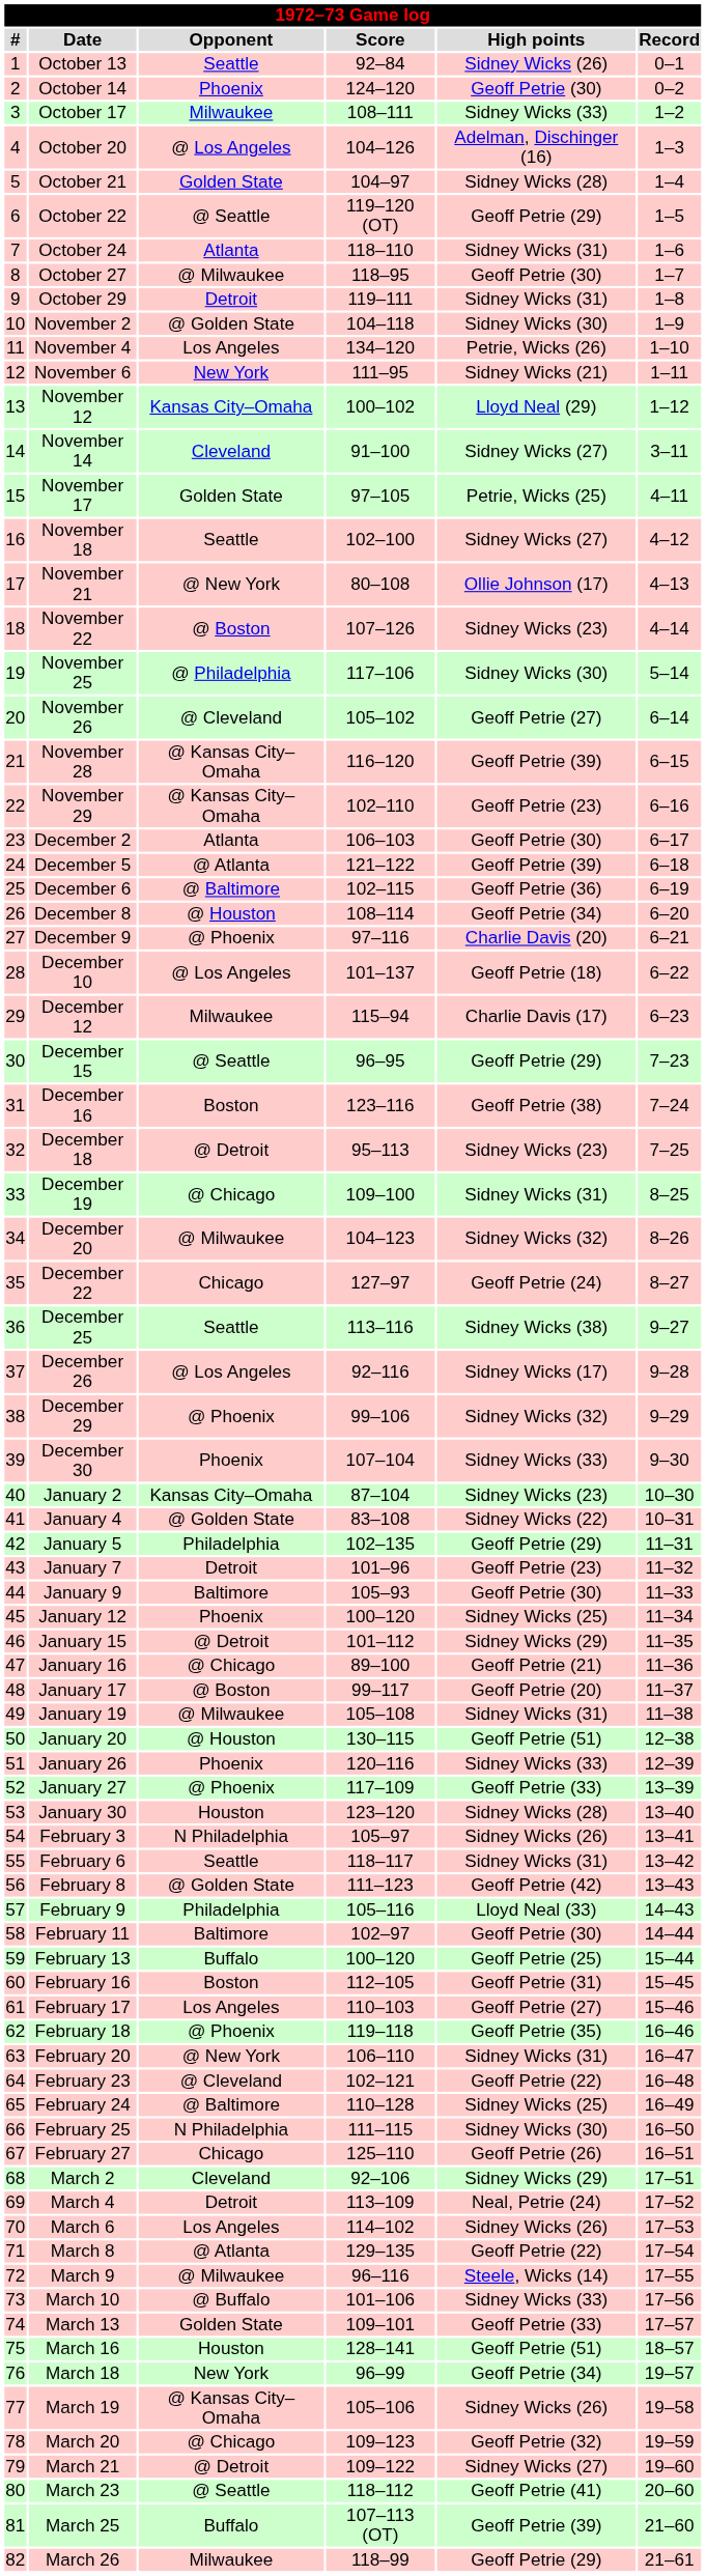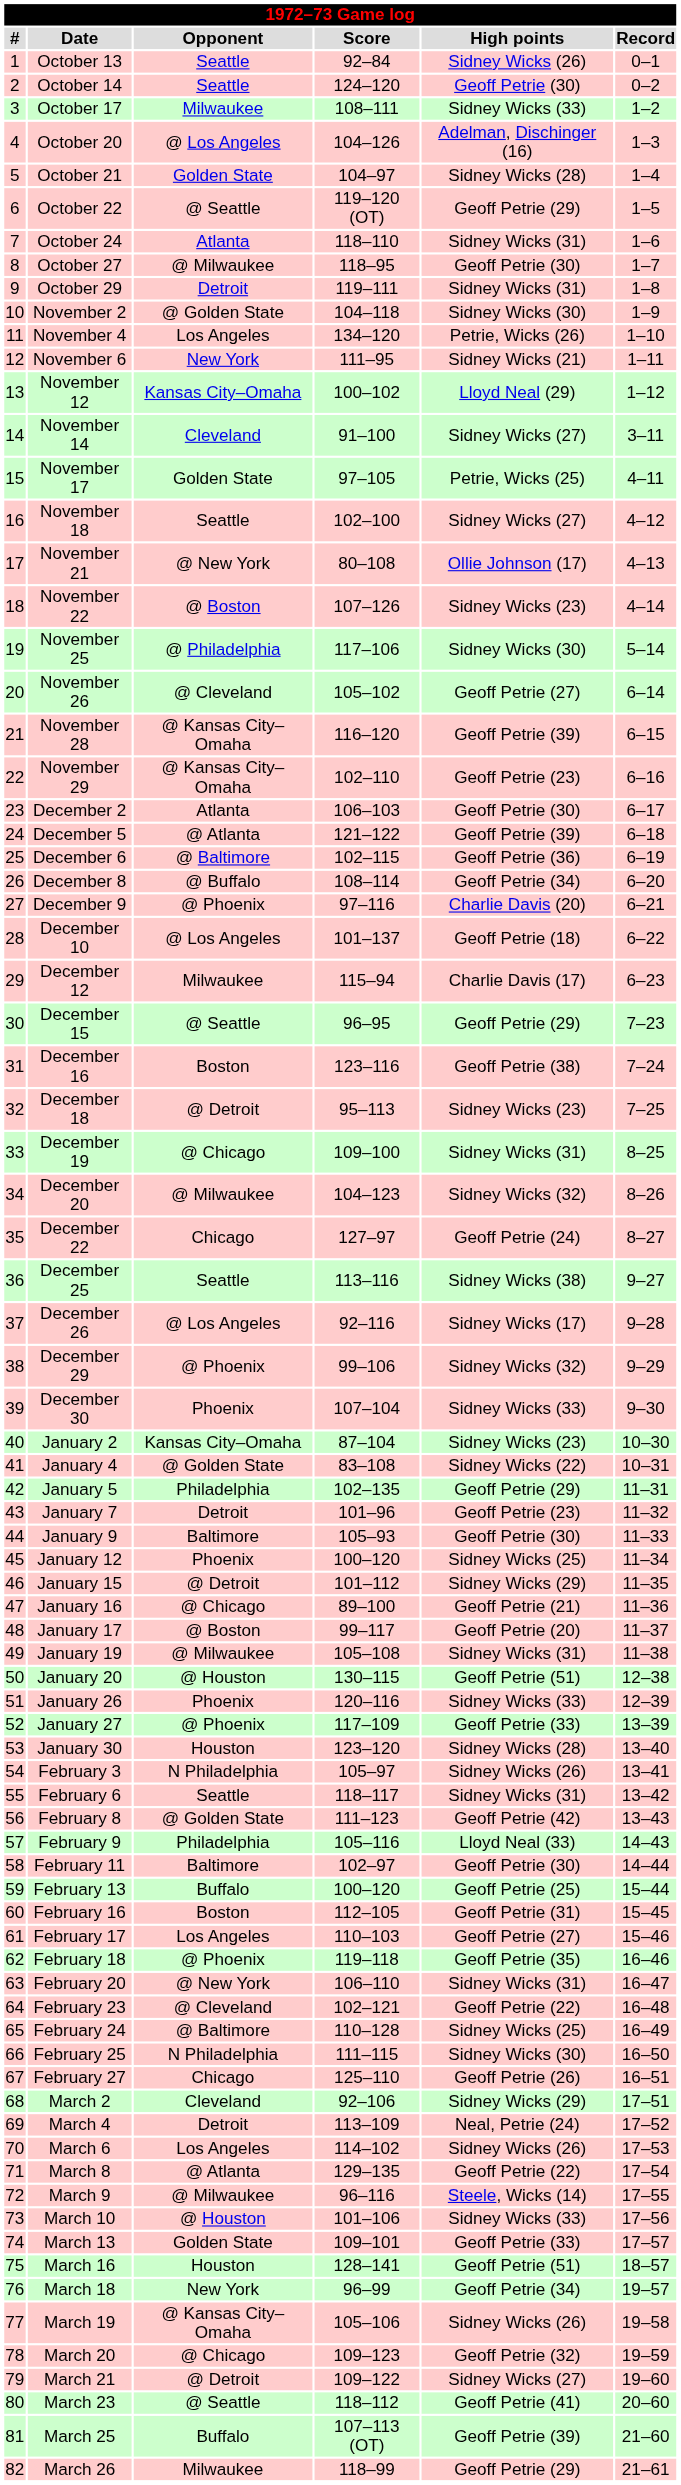 <table class="toccolours collapsible" width=50% style="clear:both; margin:1.5em auto; text-align:center">
 <tr>
 <th colspan=11 style="background:#000000; color:#FF0000;">1972–73 Game log</th>
 </tr>
 <tr align="center" bgcolor="#dddddd">
 <td><strong>#</strong></td>
 <td><strong>Date</strong></td>
 <td><strong>Opponent</strong></td>
 <td><strong>Score</strong></td>
 <td><strong>High points</strong></td>
 <td><strong>Record</strong></td>
 </tr>
 <tr align="center" bgcolor="#ffcccc">
 <td>1</td>
 <td>October 13</td>
 <td><a href='#'>Seattle</a></td>
 <td>92–84</td>
 <td><a href='#'>Sidney Wicks</a> (26)</td>
 <td>0–1</td>
 </tr>
 <tr align="center" bgcolor="#ffcccc">
 <td>2</td>
 <td>October 14</td>
-<td><a href='#'>Phoenix</a></td>
+<td><a href='#'>Seattle</a></td>
 <td>124–120</td>
 <td><a href='#'>Geoff Petrie</a> (30)</td>
 <td>0–2</td>
 </tr>
 <tr align="center" bgcolor="#ccffcc">
 <td>3</td>
 <td>October 17</td>
 <td><a href='#'>Milwaukee</a></td>
 <td>108–111</td>
 <td>Sidney Wicks (33)</td>
 <td>1–2</td>
 </tr>
 <tr align="center" bgcolor="#ffcccc">
 <td>4</td>
 <td>October 20</td>
 <td>@ <a href='#'>Los Angeles</a></td>
 <td>104–126</td>
 <td><a href='#'>Adelman</a>, <a href='#'>Dischinger</a> (16)</td>
 <td>1–3</td>
 </tr>
 <tr align="center" bgcolor="#ffcccc">
 <td>5</td>
 <td>October 21</td>
 <td><a href='#'>Golden State</a></td>
 <td>104–97</td>
 <td>Sidney Wicks (28)</td>
 <td>1–4</td>
 </tr>
 <tr align="center" bgcolor="#ffcccc">
 <td>6</td>
 <td>October 22</td>
 <td>@ Seattle</td>
 <td>119–120 (OT)</td>
 <td>Geoff Petrie (29)</td>
 <td>1–5</td>
 </tr>
 <tr align="center" bgcolor="#ffcccc">
 <td>7</td>
 <td>October 24</td>
 <td><a href='#'>Atlanta</a></td>
 <td>118–110</td>
 <td>Sidney Wicks (31)</td>
 <td>1–6</td>
 </tr>
 <tr align="center" bgcolor="#ffcccc">
 <td>8</td>
 <td>October 27</td>
 <td>@ Milwaukee</td>
 <td>118–95</td>
 <td>Geoff Petrie (30)</td>
 <td>1–7</td>
 </tr>
 <tr align="center" bgcolor="#ffcccc">
 <td>9</td>
 <td>October 29</td>
 <td><a href='#'>Detroit</a></td>
 <td>119–111</td>
 <td>Sidney Wicks (31)</td>
 <td>1–8</td>
 </tr>
 <tr align="center" bgcolor="#ffcccc">
 <td>10</td>
 <td>November 2</td>
 <td>@ Golden State</td>
 <td>104–118</td>
 <td>Sidney Wicks (30)</td>
 <td>1–9</td>
 </tr>
 <tr align="center" bgcolor="#ffcccc">
 <td>11</td>
 <td>November 4</td>
 <td>Los Angeles</td>
 <td>134–120</td>
 <td>Petrie, Wicks (26)</td>
 <td>1–10</td>
 </tr>
 <tr align="center" bgcolor="#ffcccc">
 <td>12</td>
 <td>November 6</td>
 <td><a href='#'>New York</a></td>
 <td>111–95</td>
 <td>Sidney Wicks (21)</td>
 <td>1–11</td>
 </tr>
 <tr align="center" bgcolor="#ccffcc">
 <td>13</td>
 <td>November 12</td>
 <td><a href='#'>Kansas City–Omaha</a></td>
 <td>100–102</td>
 <td><a href='#'>Lloyd Neal</a> (29)</td>
 <td>1–12</td>
 </tr>
 <tr align="center" bgcolor="#ccffcc">
 <td>14</td>
 <td>November 14</td>
 <td><a href='#'>Cleveland</a></td>
 <td>91–100</td>
 <td>Sidney Wicks (27)</td>
 <td>3–11</td>
 </tr>
 <tr align="center" bgcolor="#ccffcc">
 <td>15</td>
 <td>November 17</td>
 <td>Golden State</td>
 <td>97–105</td>
 <td>Petrie, Wicks (25)</td>
 <td>4–11</td>
 </tr>
 <tr align="center" bgcolor="#ffcccc">
 <td>16</td>
 <td>November 18</td>
 <td>Seattle</td>
 <td>102–100</td>
 <td>Sidney Wicks (27)</td>
 <td>4–12</td>
 </tr>
 <tr align="center" bgcolor="#ffcccc">
 <td>17</td>
 <td>November 21</td>
 <td>@ New York</td>
 <td>80–108</td>
 <td><a href='#'>Ollie Johnson</a> (17)</td>
 <td>4–13</td>
 </tr>
 <tr align="center" bgcolor="#ffcccc">
 <td>18</td>
 <td>November 22</td>
 <td>@ <a href='#'>Boston</a></td>
 <td>107–126</td>
 <td>Sidney Wicks (23)</td>
 <td>4–14</td>
 </tr>
 <tr align="center" bgcolor="#ccffcc">
 <td>19</td>
 <td>November 25</td>
 <td>@ <a href='#'>Philadelphia</a></td>
 <td>117–106</td>
 <td>Sidney Wicks (30)</td>
 <td>5–14</td>
 </tr>
 <tr align="center" bgcolor="#ccffcc">
 <td>20</td>
 <td>November 26</td>
 <td>@ Cleveland</td>
 <td>105–102</td>
 <td>Geoff Petrie (27)</td>
 <td>6–14</td>
 </tr>
 <tr align="center" bgcolor="#ffcccc">
 <td>21</td>
 <td>November 28</td>
 <td>@ Kansas City–Omaha</td>
 <td>116–120</td>
 <td>Geoff Petrie (39)</td>
 <td>6–15</td>
 </tr>
 <tr align="center" bgcolor="#ffcccc">
 <td>22</td>
 <td>November 29</td>
 <td>@ Kansas City–Omaha</td>
 <td>102–110</td>
 <td>Geoff Petrie (23)</td>
 <td>6–16</td>
 </tr>
 <tr align="center" bgcolor="#ffcccc">
 <td>23</td>
 <td>December 2</td>
 <td>Atlanta</td>
 <td>106–103</td>
 <td>Geoff Petrie (30)</td>
 <td>6–17</td>
 </tr>
 <tr align="center" bgcolor="#ffcccc">
 <td>24</td>
 <td>December 5</td>
 <td>@ Atlanta</td>
 <td>121–122</td>
 <td>Geoff Petrie (39)</td>
 <td>6–18</td>
 </tr>
 <tr align="center" bgcolor="#ffcccc">
 <td>25</td>
 <td>December 6</td>
 <td>@ <a href='#'>Baltimore</a></td>
 <td>102–115</td>
 <td>Geoff Petrie (36)</td>
 <td>6–19</td>
 </tr>
 <tr align="center" bgcolor="#ffcccc">
 <td>26</td>
 <td>December 8</td>
-<td>@ <a href='#'>Houston</a></td>
+<td>@ Buffalo</td>
 <td>108–114</td>
 <td>Geoff Petrie (34)</td>
 <td>6–20</td>
 </tr>
 <tr align="center" bgcolor="#ffcccc">
 <td>27</td>
 <td>December 9</td>
 <td>@ Phoenix</td>
 <td>97–116</td>
 <td><a href='#'>Charlie Davis</a> (20)</td>
 <td>6–21</td>
 </tr>
 <tr align="center" bgcolor="#ffcccc">
 <td>28</td>
 <td>December 10</td>
 <td>@ Los Angeles</td>
 <td>101–137</td>
 <td>Geoff Petrie (18)</td>
 <td>6–22</td>
 </tr>
 <tr align="center" bgcolor="#ffcccc">
 <td>29</td>
 <td>December 12</td>
 <td>Milwaukee</td>
 <td>115–94</td>
 <td>Charlie Davis (17)</td>
 <td>6–23</td>
 </tr>
 <tr align="center" bgcolor="#ccffcc">
 <td>30</td>
 <td>December 15</td>
 <td>@ Seattle</td>
 <td>96–95</td>
 <td>Geoff Petrie (29)</td>
 <td>7–23</td>
 </tr>
 <tr align="center" bgcolor="#ffcccc">
 <td>31</td>
 <td>December 16</td>
 <td>Boston</td>
 <td>123–116</td>
 <td>Geoff Petrie (38)</td>
 <td>7–24</td>
 </tr>
 <tr align="center" bgcolor="#ffcccc">
 <td>32</td>
 <td>December 18</td>
 <td>@ Detroit</td>
 <td>95–113</td>
 <td>Sidney Wicks (23)</td>
 <td>7–25</td>
 </tr>
 <tr align="center" bgcolor="#ccffcc">
 <td>33</td>
 <td>December 19</td>
 <td>@ Chicago</td>
 <td>109–100</td>
 <td>Sidney Wicks (31)</td>
 <td>8–25</td>
 </tr>
 <tr align="center" bgcolor="#ffcccc">
 <td>34</td>
 <td>December 20</td>
 <td>@ Milwaukee</td>
 <td>104–123</td>
 <td>Sidney Wicks (32)</td>
 <td>8–26</td>
 </tr>
 <tr align="center" bgcolor="#ffcccc">
 <td>35</td>
 <td>December 22</td>
 <td>Chicago</td>
 <td>127–97</td>
 <td>Geoff Petrie (24)</td>
 <td>8–27</td>
 </tr>
 <tr align="center" bgcolor="#ccffcc">
 <td>36</td>
 <td>December 25</td>
 <td>Seattle</td>
 <td>113–116</td>
 <td>Sidney Wicks (38)</td>
 <td>9–27</td>
 </tr>
 <tr align="center" bgcolor="#ffcccc">
 <td>37</td>
 <td>December 26</td>
 <td>@ Los Angeles</td>
 <td>92–116</td>
 <td>Sidney Wicks (17)</td>
 <td>9–28</td>
 </tr>
 <tr align="center" bgcolor="#ffcccc">
 <td>38</td>
 <td>December 29</td>
 <td>@ Phoenix</td>
 <td>99–106</td>
 <td>Sidney Wicks (32)</td>
 <td>9–29</td>
 </tr>
 <tr align="center" bgcolor="#ffcccc">
 <td>39</td>
 <td>December 30</td>
 <td>Phoenix</td>
 <td>107–104</td>
 <td>Sidney Wicks (33)</td>
 <td>9–30</td>
 </tr>
 <tr align="center" bgcolor="#ccffcc">
 <td>40</td>
 <td>January 2</td>
 <td>Kansas City–Omaha</td>
 <td>87–104</td>
 <td>Sidney Wicks (23)</td>
 <td>10–30</td>
 </tr>
 <tr align="center" bgcolor="#ffcccc">
 <td>41</td>
 <td>January 4</td>
 <td>@ Golden State</td>
 <td>83–108</td>
 <td>Sidney Wicks (22)</td>
 <td>10–31</td>
 </tr>
 <tr align="center" bgcolor="#ccffcc">
 <td>42</td>
 <td>January 5</td>
 <td>Philadelphia</td>
 <td>102–135</td>
 <td>Geoff Petrie (29)</td>
 <td>11–31</td>
 </tr>
 <tr align="center" bgcolor="#ffcccc">
 <td>43</td>
 <td>January 7</td>
 <td>Detroit</td>
 <td>101–96</td>
 <td>Geoff Petrie (23)</td>
 <td>11–32</td>
 </tr>
 <tr align="center" bgcolor="#ffcccc">
 <td>44</td>
 <td>January 9</td>
 <td>Baltimore</td>
 <td>105–93</td>
 <td>Geoff Petrie (30)</td>
 <td>11–33</td>
 </tr>
 <tr align="center" bgcolor="#ffcccc">
 <td>45</td>
 <td>January 12</td>
 <td>Phoenix</td>
 <td>100–120</td>
 <td>Sidney Wicks (25)</td>
 <td>11–34</td>
 </tr>
 <tr align="center" bgcolor="#ffcccc">
 <td>46</td>
 <td>January 15</td>
 <td>@ Detroit</td>
 <td>101–112</td>
 <td>Sidney Wicks (29)</td>
 <td>11–35</td>
 </tr>
 <tr align="center" bgcolor="#ffcccc">
 <td>47</td>
 <td>January 16</td>
 <td>@ Chicago</td>
 <td>89–100</td>
 <td>Geoff Petrie (21)</td>
 <td>11–36</td>
 </tr>
 <tr align="center" bgcolor="#ffcccc">
 <td>48</td>
 <td>January 17</td>
 <td>@ Boston</td>
 <td>99–117</td>
 <td>Geoff Petrie (20)</td>
 <td>11–37</td>
 </tr>
 <tr align="center" bgcolor="#ffcccc">
 <td>49</td>
 <td>January 19</td>
 <td>@ Milwaukee</td>
 <td>105–108</td>
 <td>Sidney Wicks (31)</td>
 <td>11–38</td>
 </tr>
 <tr align="center" bgcolor="#ccffcc">
 <td>50</td>
 <td>January 20</td>
 <td>@ Houston</td>
 <td>130–115</td>
 <td>Geoff Petrie (51)</td>
 <td>12–38</td>
 </tr>
 <tr align="center" bgcolor="#ffcccc">
 <td>51</td>
 <td>January 26</td>
 <td>Phoenix</td>
 <td>120–116</td>
 <td>Sidney Wicks (33)</td>
 <td>12–39</td>
 </tr>
 <tr align="center" bgcolor="#ccffcc">
 <td>52</td>
 <td>January 27</td>
 <td>@ Phoenix</td>
 <td>117–109</td>
 <td>Geoff Petrie (33)</td>
 <td>13–39</td>
 </tr>
 <tr align="center" bgcolor="#ffcccc">
 <td>53</td>
 <td>January 30</td>
 <td>Houston</td>
 <td>123–120</td>
 <td>Sidney Wicks (28)</td>
 <td>13–40</td>
 </tr>
 <tr align="center" bgcolor="#ffcccc">
 <td>54</td>
 <td>February 3</td>
 <td>N Philadelphia</td>
 <td>105–97</td>
 <td>Sidney Wicks (26)</td>
 <td>13–41</td>
 </tr>
 <tr align="center" bgcolor="#ffcccc">
 <td>55</td>
 <td>February 6</td>
 <td>Seattle</td>
 <td>118–117</td>
 <td>Sidney Wicks (31)</td>
 <td>13–42</td>
 </tr>
 <tr align="center" bgcolor="#ffcccc">
 <td>56</td>
 <td>February 8</td>
 <td>@ Golden State</td>
 <td>111–123</td>
 <td>Geoff Petrie (42)</td>
 <td>13–43</td>
 </tr>
 <tr align="center" bgcolor="#ccffcc">
 <td>57</td>
 <td>February 9</td>
 <td>Philadelphia</td>
 <td>105–116</td>
 <td>Lloyd Neal (33)</td>
 <td>14–43</td>
 </tr>
 <tr align="center" bgcolor="#ffcccc">
 <td>58</td>
 <td>February 11</td>
 <td>Baltimore</td>
 <td>102–97</td>
 <td>Geoff Petrie (30)</td>
 <td>14–44</td>
 </tr>
 <tr align="center" bgcolor="#ccffcc">
 <td>59</td>
 <td>February 13</td>
 <td>Buffalo</td>
 <td>100–120</td>
 <td>Geoff Petrie (25)</td>
 <td>15–44</td>
 </tr>
 <tr align="center" bgcolor="#ffcccc">
 <td>60</td>
 <td>February 16</td>
 <td>Boston</td>
 <td>112–105</td>
 <td>Geoff Petrie (31)</td>
 <td>15–45</td>
 </tr>
 <tr align="center" bgcolor="#ffcccc">
 <td>61</td>
 <td>February 17</td>
 <td>Los Angeles</td>
 <td>110–103</td>
 <td>Geoff Petrie (27)</td>
 <td>15–46</td>
 </tr>
 <tr align="center" bgcolor="#ccffcc">
 <td>62</td>
 <td>February 18</td>
 <td>@ Phoenix</td>
 <td>119–118</td>
 <td>Geoff Petrie (35)</td>
 <td>16–46</td>
 </tr>
 <tr align="center" bgcolor="#ffcccc">
 <td>63</td>
 <td>February 20</td>
 <td>@ New York</td>
 <td>106–110</td>
 <td>Sidney Wicks (31)</td>
 <td>16–47</td>
 </tr>
 <tr align="center" bgcolor="#ffcccc">
 <td>64</td>
 <td>February 23</td>
 <td>@ Cleveland</td>
 <td>102–121</td>
 <td>Geoff Petrie (22)</td>
 <td>16–48</td>
 </tr>
 <tr align="center" bgcolor="#ffcccc">
 <td>65</td>
 <td>February 24</td>
 <td>@ Baltimore</td>
 <td>110–128</td>
 <td>Sidney Wicks (25)</td>
 <td>16–49</td>
 </tr>
 <tr align="center" bgcolor="#ffcccc">
 <td>66</td>
 <td>February 25</td>
 <td>N Philadelphia</td>
 <td>111–115</td>
 <td>Sidney Wicks (30)</td>
 <td>16–50</td>
 </tr>
 <tr align="center" bgcolor="#ffcccc">
 <td>67</td>
 <td>February 27</td>
 <td>Chicago</td>
 <td>125–110</td>
 <td>Geoff Petrie (26)</td>
 <td>16–51</td>
 </tr>
 <tr align="center" bgcolor="#ccffcc">
 <td>68</td>
 <td>March 2</td>
 <td>Cleveland</td>
 <td>92–106</td>
 <td>Sidney Wicks (29)</td>
 <td>17–51</td>
 </tr>
 <tr align="center" bgcolor="#ffcccc">
 <td>69</td>
 <td>March 4</td>
 <td>Detroit</td>
 <td>113–109</td>
 <td>Neal, Petrie (24)</td>
 <td>17–52</td>
 </tr>
 <tr align="center" bgcolor="#ffcccc">
 <td>70</td>
 <td>March 6</td>
 <td>Los Angeles</td>
 <td>114–102</td>
 <td>Sidney Wicks (26)</td>
 <td>17–53</td>
 </tr>
 <tr align="center" bgcolor="#ffcccc">
 <td>71</td>
 <td>March 8</td>
 <td>@ Atlanta</td>
 <td>129–135</td>
 <td>Geoff Petrie (22)</td>
 <td>17–54</td>
 </tr>
 <tr align="center" bgcolor="#ffcccc">
 <td>72</td>
 <td>March 9</td>
 <td>@ Milwaukee</td>
 <td>96–116</td>
 <td><a href='#'>Steele</a>, Wicks (14)</td>
 <td>17–55</td>
 </tr>
 <tr align="center" bgcolor="#ffcccc">
 <td>73</td>
 <td>March 10</td>
-<td>@ Buffalo</td>
+<td>@ <a href='#'>Houston</a></td>
 <td>101–106</td>
 <td>Sidney Wicks (33)</td>
 <td>17–56</td>
 </tr>
 <tr align="center" bgcolor="#ffcccc">
 <td>74</td>
 <td>March 13</td>
 <td>Golden State</td>
 <td>109–101</td>
 <td>Geoff Petrie (33)</td>
 <td>17–57</td>
 </tr>
 <tr align="center" bgcolor="#ccffcc">
 <td>75</td>
 <td>March 16</td>
 <td>Houston</td>
 <td>128–141</td>
 <td>Geoff Petrie (51)</td>
 <td>18–57</td>
 </tr>
 <tr align="center" bgcolor="#ccffcc">
 <td>76</td>
 <td>March 18</td>
 <td>New York</td>
 <td>96–99</td>
 <td>Geoff Petrie (34)</td>
 <td>19–57</td>
 </tr>
 <tr align="center" bgcolor="#ffcccc">
 <td>77</td>
 <td>March 19</td>
 <td>@ Kansas City–Omaha</td>
 <td>105–106</td>
 <td>Sidney Wicks (26)</td>
 <td>19–58</td>
 </tr>
 <tr align="center" bgcolor="#ffcccc">
 <td>78</td>
 <td>March 20</td>
 <td>@ Chicago</td>
 <td>109–123</td>
 <td>Geoff Petrie (32)</td>
 <td>19–59</td>
 </tr>
 <tr align="center" bgcolor="#ffcccc">
 <td>79</td>
 <td>March 21</td>
 <td>@ Detroit</td>
 <td>109–122</td>
 <td>Sidney Wicks (27)</td>
 <td>19–60</td>
 </tr>
 <tr align="center" bgcolor="#ccffcc">
 <td>80</td>
 <td>March 23</td>
 <td>@ Seattle</td>
 <td>118–112</td>
 <td>Geoff Petrie (41)</td>
 <td>20–60</td>
 </tr>
 <tr align="center" bgcolor="#ccffcc">
 <td>81</td>
 <td>March 25</td>
 <td>Buffalo</td>
 <td>107–113 (OT)</td>
 <td>Geoff Petrie (39)</td>
 <td>21–60</td>
 </tr>
 <tr align="center" bgcolor="#ffcccc">
 <td>82</td>
 <td>March 26</td>
 <td>Milwaukee</td>
 <td>118–99</td>
 <td>Geoff Petrie (29)</td>
 <td>21–61</td>
 </tr>
 </table>
